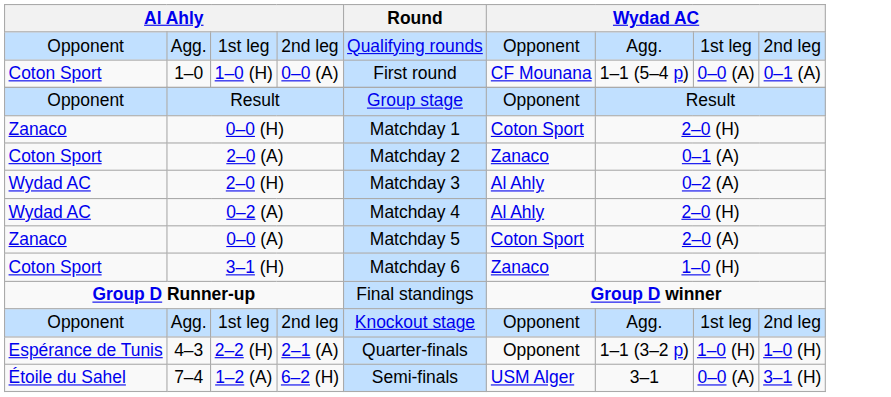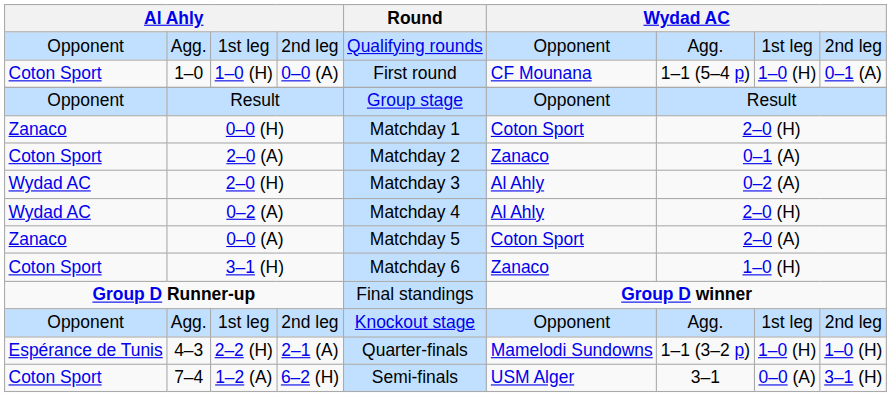 <table class="wikitable" style="text-align: center;">
 <tr>
 <th colspan=4> <a href='#'>Al Ahly</a></th>
 <th>Round</th>
 <th colspan=4> <a href='#'>Wydad AC</a></th>
 </tr>
 <tr bgcolor=#c1e0ff>
 <td>Opponent</td>
 <td>Agg.</td>
 <td>1st leg</td>
 <td>2nd leg</td>
 <td><a href='#'>Qualifying rounds</a></td>
 <td>Opponent</td>
 <td>Agg.</td>
 <td>1st leg</td>
 <td>2nd leg</td>
 </tr>
 <tr>
 <td align=left> <a href='#'>Coton Sport</a></td>
 <td>1–0</td>
 <td><a href='#'>1–0</a> (H)</td>
 <td><a href='#'>0–0</a> (A)</td>
 <td bgcolor=#c1e0ff>First round</td>
 <td align=left> <a href='#'>CF Mounana</a></td>
 <td>1–1 (5–4 <a href='#'>p</a>)</td>
-<td><a href='#'>0–0</a> (A)</td>
+<td><a href='#'>1–0</a> (H)</td>
 <td><a href='#'>0–1</a> (A)</td>
 </tr>
 <tr>
 </tr>
 <tr bgcolor=#c1e0ff>
 <td>Opponent</td>
 <td colspan=3>Result</td>
 <td><a href='#'>Group stage</a></td>
 <td>Opponent</td>
 <td colspan=3>Result</td>
 </tr>
 <tr>
 <td align=left> <a href='#'>Zanaco</a></td>
 <td colspan=3><a href='#'>0–0</a> (H)</td>
 <td bgcolor=#c1e0ff>Matchday 1</td>
 <td align=left> <a href='#'>Coton Sport</a></td>
 <td colspan=3><a href='#'>2–0</a> (H)</td>
 </tr>
 <tr>
 <td align=left> <a href='#'>Coton Sport</a></td>
 <td colspan=3><a href='#'>2–0</a> (A)</td>
 <td bgcolor=#c1e0ff>Matchday 2</td>
 <td align=left> <a href='#'>Zanaco</a></td>
 <td colspan=3><a href='#'>0–1</a> (A)</td>
 </tr>
 <tr>
 <td align=left> <a href='#'>Wydad AC</a></td>
 <td colspan=3><a href='#'>2–0</a> (H)</td>
 <td bgcolor=#c1e0ff>Matchday 3</td>
 <td align=left> <a href='#'>Al Ahly</a></td>
 <td colspan=3><a href='#'>0–2</a> (A)</td>
 </tr>
 <tr>
 <td align=left> <a href='#'>Wydad AC</a></td>
 <td colspan=3><a href='#'>0–2</a> (A)</td>
 <td bgcolor=#c1e0ff>Matchday 4</td>
 <td align=left> <a href='#'>Al Ahly</a></td>
 <td colspan=3><a href='#'>2–0</a> (H)</td>
 </tr>
 <tr>
 <td align=left> <a href='#'>Zanaco</a></td>
 <td colspan=3><a href='#'>0–0</a> (A)</td>
 <td bgcolor=#c1e0ff>Matchday 5</td>
 <td align=left> <a href='#'>Coton Sport</a></td>
 <td colspan=3><a href='#'>2–0</a> (A)</td>
 </tr>
 <tr>
 <td align=left> <a href='#'>Coton Sport</a></td>
 <td colspan=3><a href='#'>3–1</a> (H)</td>
 <td bgcolor=#c1e0ff>Matchday 6</td>
 <td align=left> <a href='#'>Zanaco</a></td>
 <td colspan=3><a href='#'>1–0</a> (H)</td>
 </tr>
 <tr>
 <td colspan=4 align=center valign=top><strong><a href='#'>Group D</a> Runner-up</strong><br></td>
 <td bgcolor=#c1e0ff>Final standings</td>
 <td colspan=4 align=center valign=top><strong><a href='#'>Group D</a> winner</strong><br></td>
 </tr>
 <tr bgcolor=#c1e0ff>
 <td>Opponent</td>
 <td>Agg.</td>
 <td>1st leg</td>
 <td>2nd leg</td>
 <td><a href='#'>Knockout stage</a></td>
 <td>Opponent</td>
 <td>Agg.</td>
 <td>1st leg</td>
 <td>2nd leg</td>
 </tr>
 <tr>
 <td align=left> <a href='#'>Espérance de Tunis</a></td>
 <td>4–3</td>
 <td><a href='#'>2–2</a> (H)</td>
 <td><a href='#'>2–1</a> (A)</td>
 <td bgcolor=#c1e0ff>Quarter-finals</td>
-<td>Opponent</td>
+<td align=left> <a href='#'>Mamelodi Sundowns</a></td>
 <td>1–1 (3–2 <a href='#'>p</a>)</td>
 <td><a href='#'>1–0</a> (H)</td>
 <td><a href='#'>1–0</a> (H)</td>
 </tr>
 <tr>
-<td align=left> <a href='#'>Étoile du Sahel</a></td>
+<td align=left> <a href='#'>Coton Sport</a></td>
 <td>7–4</td>
 <td><a href='#'>1–2</a> (A)</td>
 <td><a href='#'>6–2</a> (H)</td>
 <td bgcolor=#c1e0ff>Semi-finals</td>
 <td align=left> <a href='#'>USM Alger</a></td>
 <td>3–1</td>
 <td><a href='#'>0–0</a> (A)</td>
 <td><a href='#'>3–1</a> (H)</td>
 </tr>
 </table>
